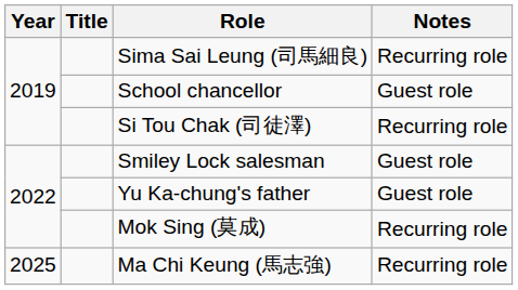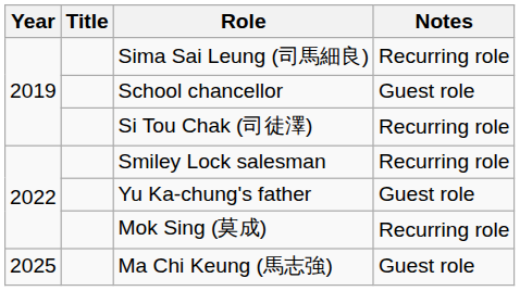 <table class="wikitable">
 <tr>
 <th>Year</th>
 <th>Title</th>
 <th>Role</th>
 <th>Notes</th>
 </tr>
 <tr>
 <td rowspan="3">2019</td>
 <td><em></em></td>
 <td>Sima Sai Leung (司馬細良)</td>
 <td>Recurring role</td>
 </tr>
 <tr>
 <td><em></em></td>
 <td>School chancellor</td>
 <td>Guest role</td>
 </tr>
 <tr>
 <td><em></em></td>
 <td>Si Tou Chak (司徒澤)</td>
 <td>Recurring role</td>
 </tr>
 <tr>
 <td rowspan="3">2022</td>
 <td><em></em></td>
 <td>Smiley Lock salesman</td>
-<td>Guest role</td>
+<td>Recurring role</td>
 </tr>
 <tr>
 <td><em></em></td>
 <td>Yu Ka-chung's father</td>
 <td>Guest role</td>
 </tr>
 <tr>
 <td><em></em></td>
 <td>Mok Sing (莫成)</td>
 <td>Recurring role</td>
 </tr>
 <tr>
 <td>2025</td>
 <td><em></em></td>
 <td>Ma Chi Keung (馬志強)</td>
-<td>Recurring role</td>
+<td>Guest role</td>
 </tr>
 </table>
